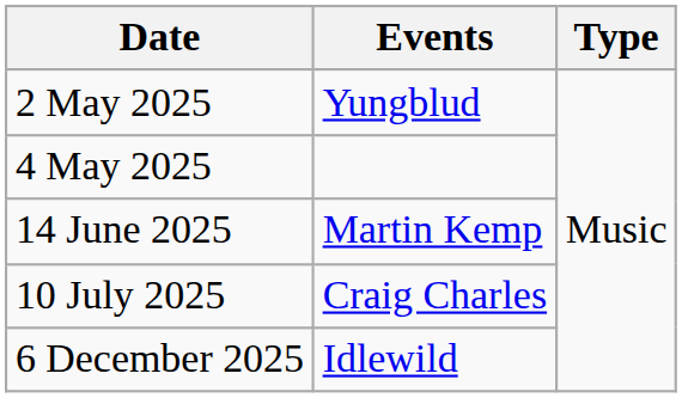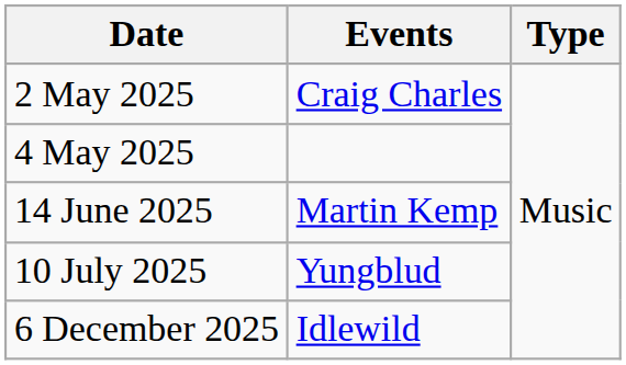 <table class="wikitable mw-collapsible">
 <tr>
 <th scope="col">Date</th>
 <th scope="col">Events</th>
 <th scope="col">Type</th>
 </tr>
 <tr>
 <td>2 May 2025</td>
-<td><a href='#'>Yungblud</a></td>
+<td><a href='#'>Craig Charles</a></td>
 <td rowspan="5">Music</td>
 </tr>
 <tr>
 <td>4 May 2025</td>
 <td></td>
 </tr>
 <tr>
 <td>14 June 2025</td>
 <td><a href='#'>Martin Kemp</a></td>
 </tr>
 <tr>
 <td>10 July 2025</td>
-<td><a href='#'>Craig Charles</a></td>
+<td><a href='#'>Yungblud</a></td>
 </tr>
 <tr>
 <td>6 December 2025</td>
 <td><a href='#'>Idlewild</a></td>
 </tr>
 </table>
